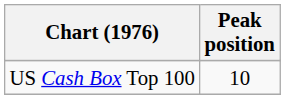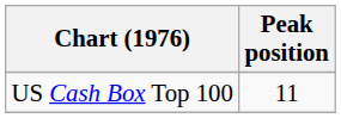 <table class="wikitable sortable">
 <tr>
 <th align="left">Chart (1976)</th>
 <th align="left">Peak<br>position</th>
 </tr>
 <tr>
 </tr>
 <tr>
 </tr>
 <tr>
 </tr>
 <tr>
 </tr>
 <tr>
 <td align="left">US <em><a href='#'>Cash Box</a></em> Top 100</td>
-<td style="text-align:center;">10</td>
+<td style="text-align:center;">11</td>
 </tr>
 <tr>
 </tr>
 </table>
